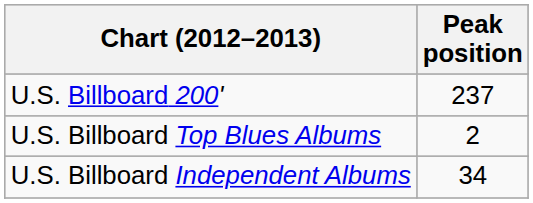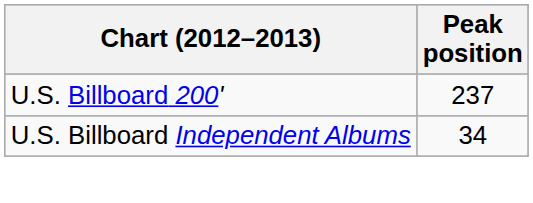 <table class="wikitable sortable">
 <tr>
 <th>Chart (2012–2013)</th>
 <th>Peak<br>position</th>
 </tr>
 <tr>
 <td>U.S. <em><a href='#'></em>Billboard<em> 200</a>'</td>
 <td align="center">237</td>
 </tr>
 <tr>
-<td>U.S. </em>Billboard<em> <a href='#'>Top Blues Albums</a></td>
-<td align="center">2</td>
-</tr>
-<tr>
 <td>U.S. </em>Billboard<em> <a href='#'>Independent Albums</a></td>
 <td align="center">34</td>
 </tr>
 </table>
